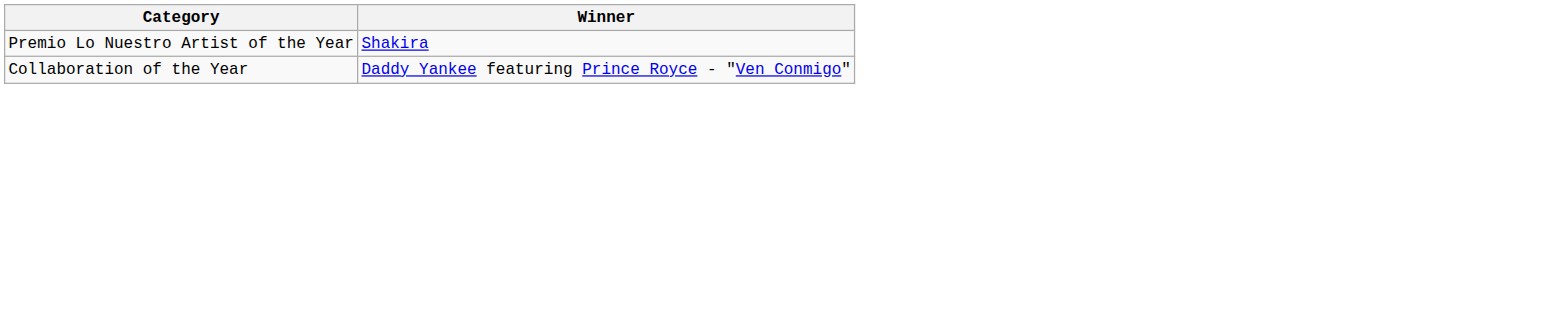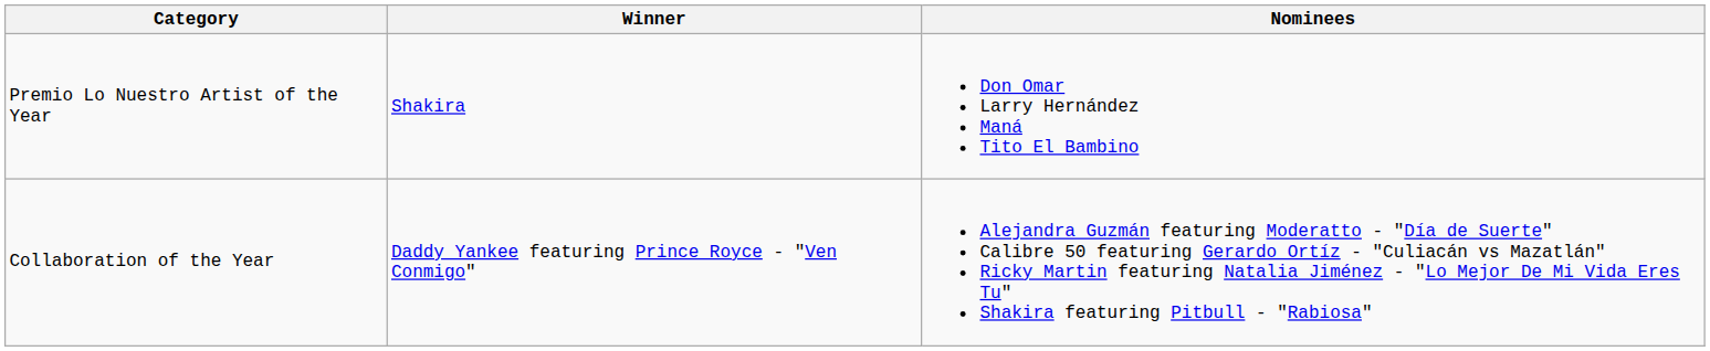 <table class="wikitable">
 <tr>
 <th>Category</th>
 <th>Winner</th>
+<th>Nominees</th>
 </tr>
 <tr>
 <td>Premio Lo Nuestro Artist of the Year</td>
 <td><a href='#'>Shakira</a></td>
+<td><br><ul><li><a href='#'>Don Omar</a></li><li>Larry Hernández</li><li><a href='#'>Maná</a></li><li><a href='#'>Tito El Bambino</a></li></ul></td>
 </tr>
 <tr>
 <td>Collaboration of the Year</td>
 <td><a href='#'>Daddy Yankee</a> featuring <a href='#'>Prince Royce</a> - "<a href='#'>Ven Conmigo</a>"</td>
+<td><br><ul><li><a href='#'>Alejandra Guzmán</a> featuring <a href='#'>Moderatto</a> - "<a href='#'>Día de Suerte</a>"</li><li>Calibre 50 featuring <a href='#'>Gerardo Ortíz</a> - "Culiacán vs Mazatlán"</li><li><a href='#'>Ricky Martin</a> featuring <a href='#'>Natalia Jiménez</a> - "<a href='#'>Lo Mejor De Mi Vida Eres Tu</a>"</li><li><a href='#'>Shakira</a> featuring <a href='#'>Pitbull</a> - "<a href='#'>Rabiosa</a>"</li></ul></td>
 </tr>
 </table>
